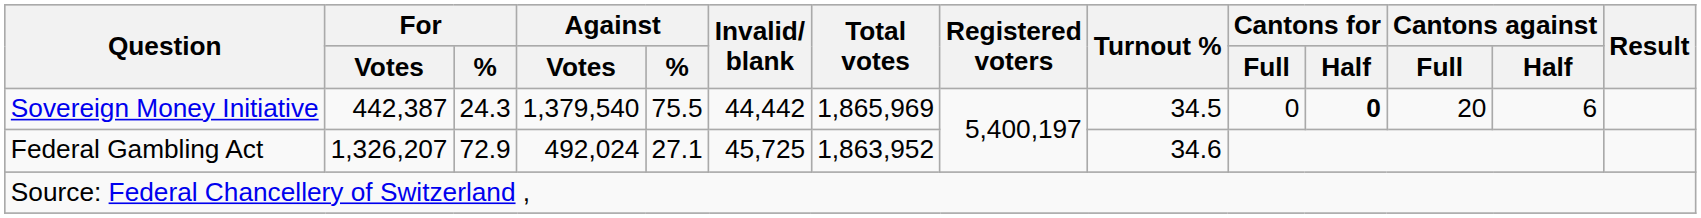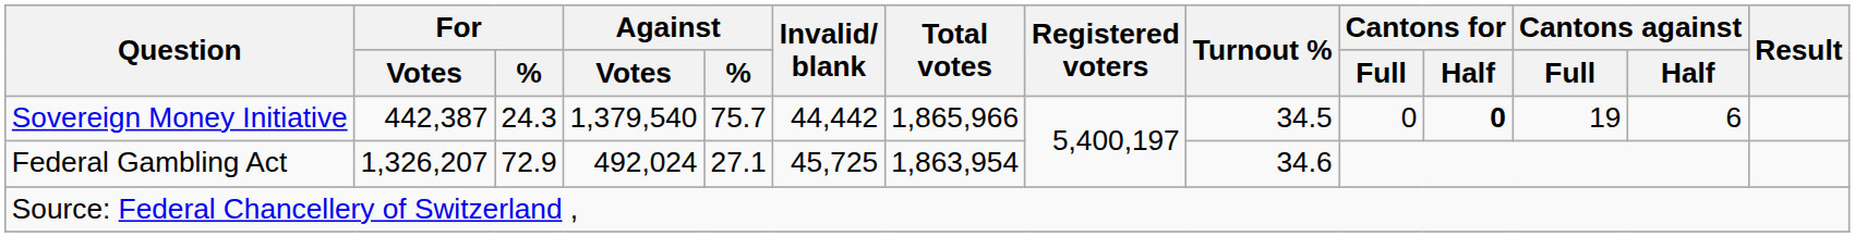 <table class=wikitable style=text-align:right>
 <tr>
 <th rowspan=2>Question</th>
 <th colspan=2>For</th>
 <th colspan=2>Against</th>
 <th rowspan=2>Invalid/<br>blank</th>
 <th rowspan=2>Total<br>votes</th>
 <th rowspan=2>Registered<br>voters</th>
 <th rowspan=2>Turnout %</th>
 <th colspan=2>Cantons for</th>
 <th colspan=2>Cantons against</th>
 <th rowspan=2>Result</th>
 </tr>
 <tr>
 <th>Votes</th>
 <th>%</th>
 <th>Votes</th>
 <th>%</th>
 <th>Full</th>
 <th>Half</th>
 <th>Full</th>
 <th>Half</th>
 </tr>
 <tr>
 <td align=left><a href='#'>Sovereign Money Initiative</a></td>
 <td>442,387</td>
 <td>24.3</td>
 <td>1,379,540</td>
-<td>75.5</td>
+<td>75.7</td>
 <td>44,442</td>
-<td>1,865,969</td>
+<td>1,865,966</td>
 <td rowspan=2>5,400,197</td>
 <td>34.5</td>
 <td>0</td>
 <td><strong>0</strong></td>
-<td>20</td>
+<td>19</td>
 <td>6</td>
 <td></td>
 </tr>
 <tr>
 <td align=left>Federal Gambling Act</td>
 <td>1,326,207</td>
 <td>72.9</td>
 <td>492,024</td>
 <td>27.1</td>
 <td>45,725</td>
-<td>1,863,952</td>
+<td>1,863,954</td>
 <td>34.6</td>
 <td colspan=4></td>
 <td></td>
 </tr>
 <tr>
 <td colspan=14 align=left>Source: <a href='#'>Federal Chancellery of Switzerland</a> , </td>
 </tr>
 </table>
